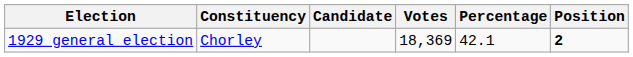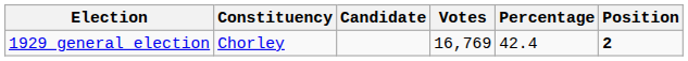 <table class="wikitable sortable">
 <tr>
 <th>Election</th>
 <th>Constituency</th>
 <th>Candidate</th>
 <th>Votes</th>
 <th>Percentage</th>
 <th>Position</th>
 </tr>
 <tr>
 <td><a href='#'>1929 general election</a></td>
 <td><a href='#'>Chorley</a></td>
 <td></td>
-<td>18,369</td>
-<td>42.1</td>
+<td>16,769</td>
+<td>42.4</td>
 <td><strong>2</strong></td>
 </tr>
 </table>
